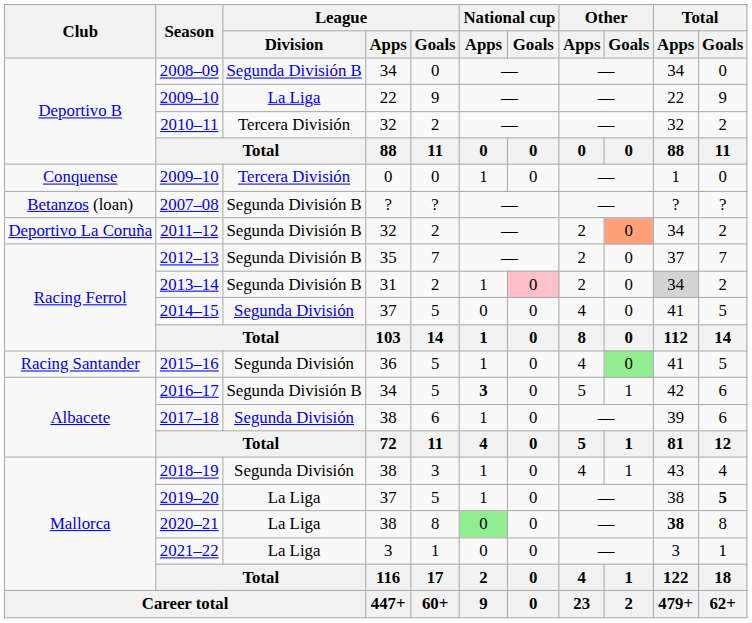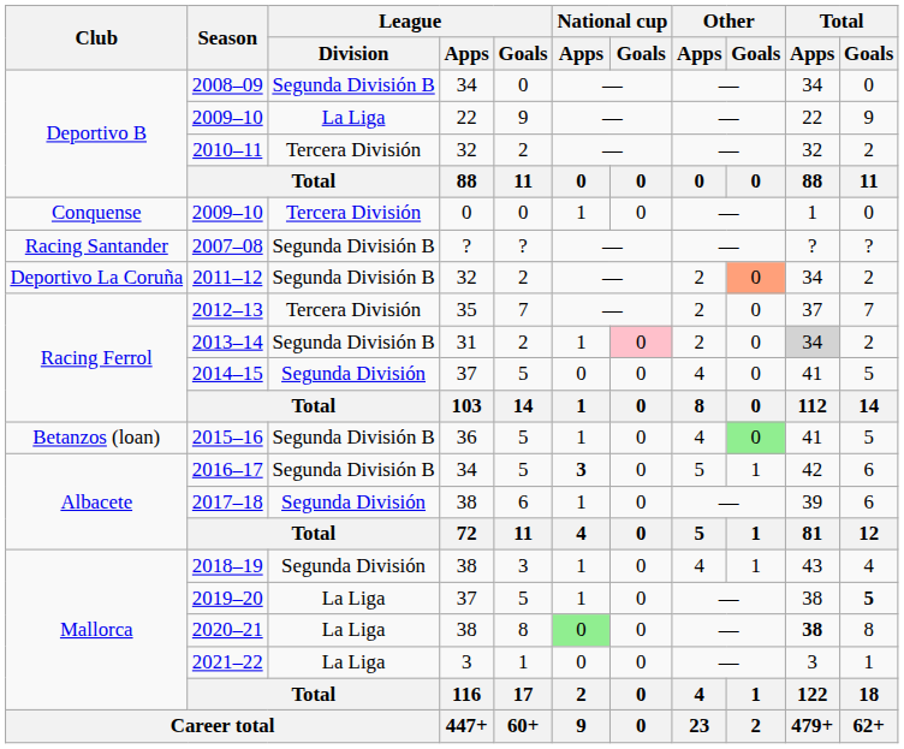 <table class="wikitable" style="text-align:center">
 <tr>
 <th rowspan="2">Club</th>
 <th rowspan="2">Season</th>
 <th colspan="3">League</th>
 <th colspan="2">National cup</th>
 <th colspan="2">Other</th>
 <th colspan="2">Total</th>
 </tr>
 <tr>
 <th>Division</th>
 <th>Apps</th>
 <th>Goals</th>
 <th>Apps</th>
 <th>Goals</th>
 <th>Apps</th>
 <th>Goals</th>
 <th>Apps</th>
 <th>Goals</th>
 </tr>
 <tr>
 <td rowspan="4"><a href='#'>Deportivo B</a></td>
 <td><a href='#'>2008–09</a></td>
 <td><a href='#'>Segunda División B</a></td>
 <td>34</td>
 <td>0</td>
 <td colspan="2">—</td>
 <td colspan="2">—</td>
 <td>34</td>
 <td>0</td>
 </tr>
 <tr>
 <td><a href='#'>2009–10</a></td>
 <td><a href='#'>La Liga</a></td>
 <td>22</td>
 <td>9</td>
 <td colspan="2">—</td>
 <td colspan="2">—</td>
 <td>22</td>
 <td>9</td>
 </tr>
 <tr>
 <td><a href='#'>2010–11</a></td>
 <td>Tercera División</td>
 <td>32</td>
 <td>2</td>
 <td colspan="2">—</td>
 <td colspan="2">—</td>
 <td>32</td>
 <td>2</td>
 </tr>
 <tr>
 <th colspan="2">Total</th>
 <th>88</th>
 <th>11</th>
 <th>0</th>
 <th>0</th>
 <th>0</th>
 <th>0</th>
 <th>88</th>
 <th>11</th>
 </tr>
 <tr>
 <td><a href='#'>Conquense</a></td>
 <td><a href='#'>2009–10</a></td>
 <td><a href='#'>Tercera División</a></td>
 <td>0</td>
 <td>0</td>
 <td>1</td>
 <td>0</td>
 <td colspan="2">—</td>
 <td>1</td>
 <td>0</td>
 </tr>
 <tr>
-<td><a href='#'>Betanzos</a> (loan)</td>
+<td><a href='#'>Racing Santander</a></td>
 <td><a href='#'>2007–08</a></td>
 <td>Segunda División B</td>
 <td>?</td>
 <td>?</td>
 <td colspan="2">—</td>
 <td colspan="2">—</td>
 <td>?</td>
 <td>?</td>
 </tr>
 <tr>
 <td><a href='#'>Deportivo La Coruña</a></td>
 <td><a href='#'>2011–12</a></td>
 <td>Segunda División B</td>
 <td>32</td>
 <td>2</td>
 <td colspan="2">—</td>
 <td>2</td>
 <td style="background: lightsalmon;">0</td>
 <td>34</td>
 <td>2</td>
 </tr>
 <tr>
 <td rowspan="4"><a href='#'>Racing Ferrol</a></td>
 <td><a href='#'>2012–13</a></td>
-<td>Segunda División B</td>
+<td>Tercera División</td>
 <td>35</td>
 <td>7</td>
 <td colspan="2">—</td>
 <td>2</td>
 <td>0</td>
 <td>37</td>
 <td>7</td>
 </tr>
 <tr>
 <td><a href='#'>2013–14</a></td>
 <td>Segunda División B</td>
 <td>31</td>
 <td>2</td>
 <td>1</td>
 <td style="background: pink;">0</td>
 <td>2</td>
 <td>0</td>
 <td style="background: lightgrey;">34</td>
 <td>2</td>
 </tr>
 <tr>
 <td><a href='#'>2014–15</a></td>
 <td><a href='#'>Segunda División</a></td>
 <td>37</td>
 <td>5</td>
 <td>0</td>
 <td>0</td>
 <td>4</td>
 <td>0</td>
 <td>41</td>
 <td>5</td>
 </tr>
 <tr>
 <th colspan="2">Total</th>
 <th>103</th>
 <th>14</th>
 <th>1</th>
 <th>0</th>
 <th>8</th>
 <th>0</th>
 <th>112</th>
 <th>14</th>
 </tr>
 <tr>
-<td><a href='#'>Racing Santander</a></td>
+<td><a href='#'>Betanzos</a> (loan)</td>
 <td><a href='#'>2015–16</a></td>
-<td>Segunda División</td>
+<td>Segunda División B</td>
 <td>36</td>
 <td>5</td>
 <td>1</td>
 <td>0</td>
 <td>4</td>
 <td style="background: lightgreen;">0</td>
 <td>41</td>
 <td>5</td>
 </tr>
 <tr>
 <td rowspan="3"><a href='#'>Albacete</a></td>
 <td><a href='#'>2016–17</a></td>
 <td>Segunda División B</td>
 <td>34</td>
 <td>5</td>
 <td><strong>3</strong></td>
 <td>0</td>
 <td>5</td>
 <td>1</td>
 <td>42</td>
 <td>6</td>
 </tr>
 <tr>
 <td><a href='#'>2017–18</a></td>
 <td><a href='#'>Segunda División</a></td>
 <td>38</td>
 <td>6</td>
 <td>1</td>
 <td>0</td>
 <td colspan="2">—</td>
 <td>39</td>
 <td>6</td>
 </tr>
 <tr>
 <th colspan="2">Total</th>
 <th>72</th>
 <th>11</th>
 <th>4</th>
 <th>0</th>
 <th>5</th>
 <th>1</th>
 <th>81</th>
 <th>12</th>
 </tr>
 <tr>
 <td rowspan="5"><a href='#'>Mallorca</a></td>
 <td><a href='#'>2018–19</a></td>
 <td>Segunda División</td>
 <td>38</td>
 <td>3</td>
 <td>1</td>
 <td>0</td>
 <td>4</td>
 <td>1</td>
 <td>43</td>
 <td>4</td>
 </tr>
 <tr>
 <td><a href='#'>2019–20</a></td>
 <td>La Liga</td>
 <td>37</td>
 <td>5</td>
 <td>1</td>
 <td>0</td>
 <td colspan="2">—</td>
 <td>38</td>
 <td><strong>5</strong></td>
 </tr>
 <tr>
 <td><a href='#'>2020–21</a></td>
 <td>La Liga</td>
 <td>38</td>
 <td>8</td>
 <td style="background: lightgreen;">0</td>
 <td>0</td>
 <td colspan="2">—</td>
 <td><strong>38</strong></td>
 <td>8</td>
 </tr>
 <tr>
 <td><a href='#'>2021–22</a></td>
 <td>La Liga</td>
 <td>3</td>
 <td>1</td>
 <td>0</td>
 <td>0</td>
 <td colspan="2">—</td>
 <td>3</td>
 <td>1</td>
 </tr>
 <tr>
 <th colspan="2">Total</th>
 <th>116</th>
 <th>17</th>
 <th>2</th>
 <th>0</th>
 <th>4</th>
 <th>1</th>
 <th>122</th>
 <th>18</th>
 </tr>
 <tr>
 <th colspan="3">Career total</th>
 <th>447+</th>
 <th>60+</th>
 <th>9</th>
 <th>0</th>
 <th>23</th>
 <th>2</th>
 <th>479+</th>
 <th>62+</th>
 </tr>
 </table>
